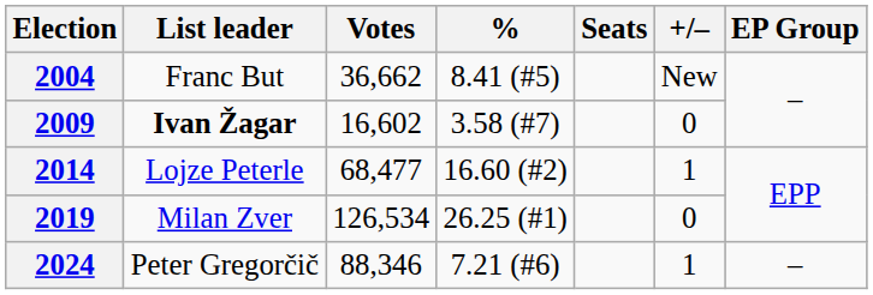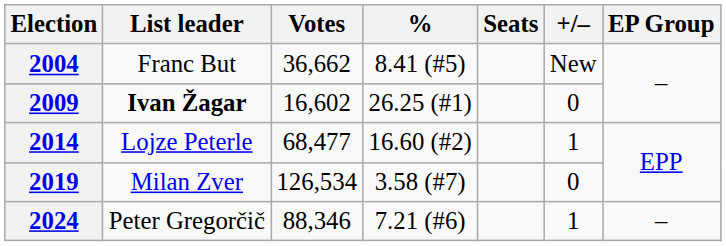 <table class=wikitable style="text-align: center;">
 <tr>
 <th>Election</th>
 <th>List leader</th>
 <th>Votes</th>
 <th>%</th>
 <th>Seats</th>
 <th>+/–</th>
 <th>EP Group</th>
 </tr>
 <tr>
 <th><a href='#'>2004</a></th>
 <td>Franc But</td>
 <td>36,662</td>
 <td>8.41 (#5)</td>
 <td></td>
 <td>New</td>
 <td rowspan=2>–</td>
 </tr>
 <tr>
 <th><a href='#'>2009</a></th>
 <td><strong>Ivan Žagar</strong></td>
 <td>16,602</td>
-<td>3.58 (#7)</td>
+<td>26.25 (#1)</td>
 <td></td>
 <td> 0</td>
 </tr>
 <tr>
 <th><a href='#'>2014</a></th>
 <td><a href='#'>Lojze Peterle</a></td>
 <td>68,477</td>
 <td>16.60 (#2)</td>
 <td></td>
 <td> 1</td>
 <td rowspan=2><a href='#'>EPP</a></td>
 </tr>
 <tr>
 <th><a href='#'>2019</a></th>
 <td><a href='#'>Milan Zver</a></td>
 <td>126,534</td>
-<td>26.25 (#1)</td>
+<td>3.58 (#7)</td>
 <td></td>
 <td> 0</td>
 </tr>
 <tr>
 <th><a href='#'>2024</a></th>
 <td>Peter Gregorčič</td>
 <td>88,346</td>
 <td>7.21 (#6)</td>
 <td></td>
 <td> 1</td>
 <td>–</td>
 </tr>
 </table>
